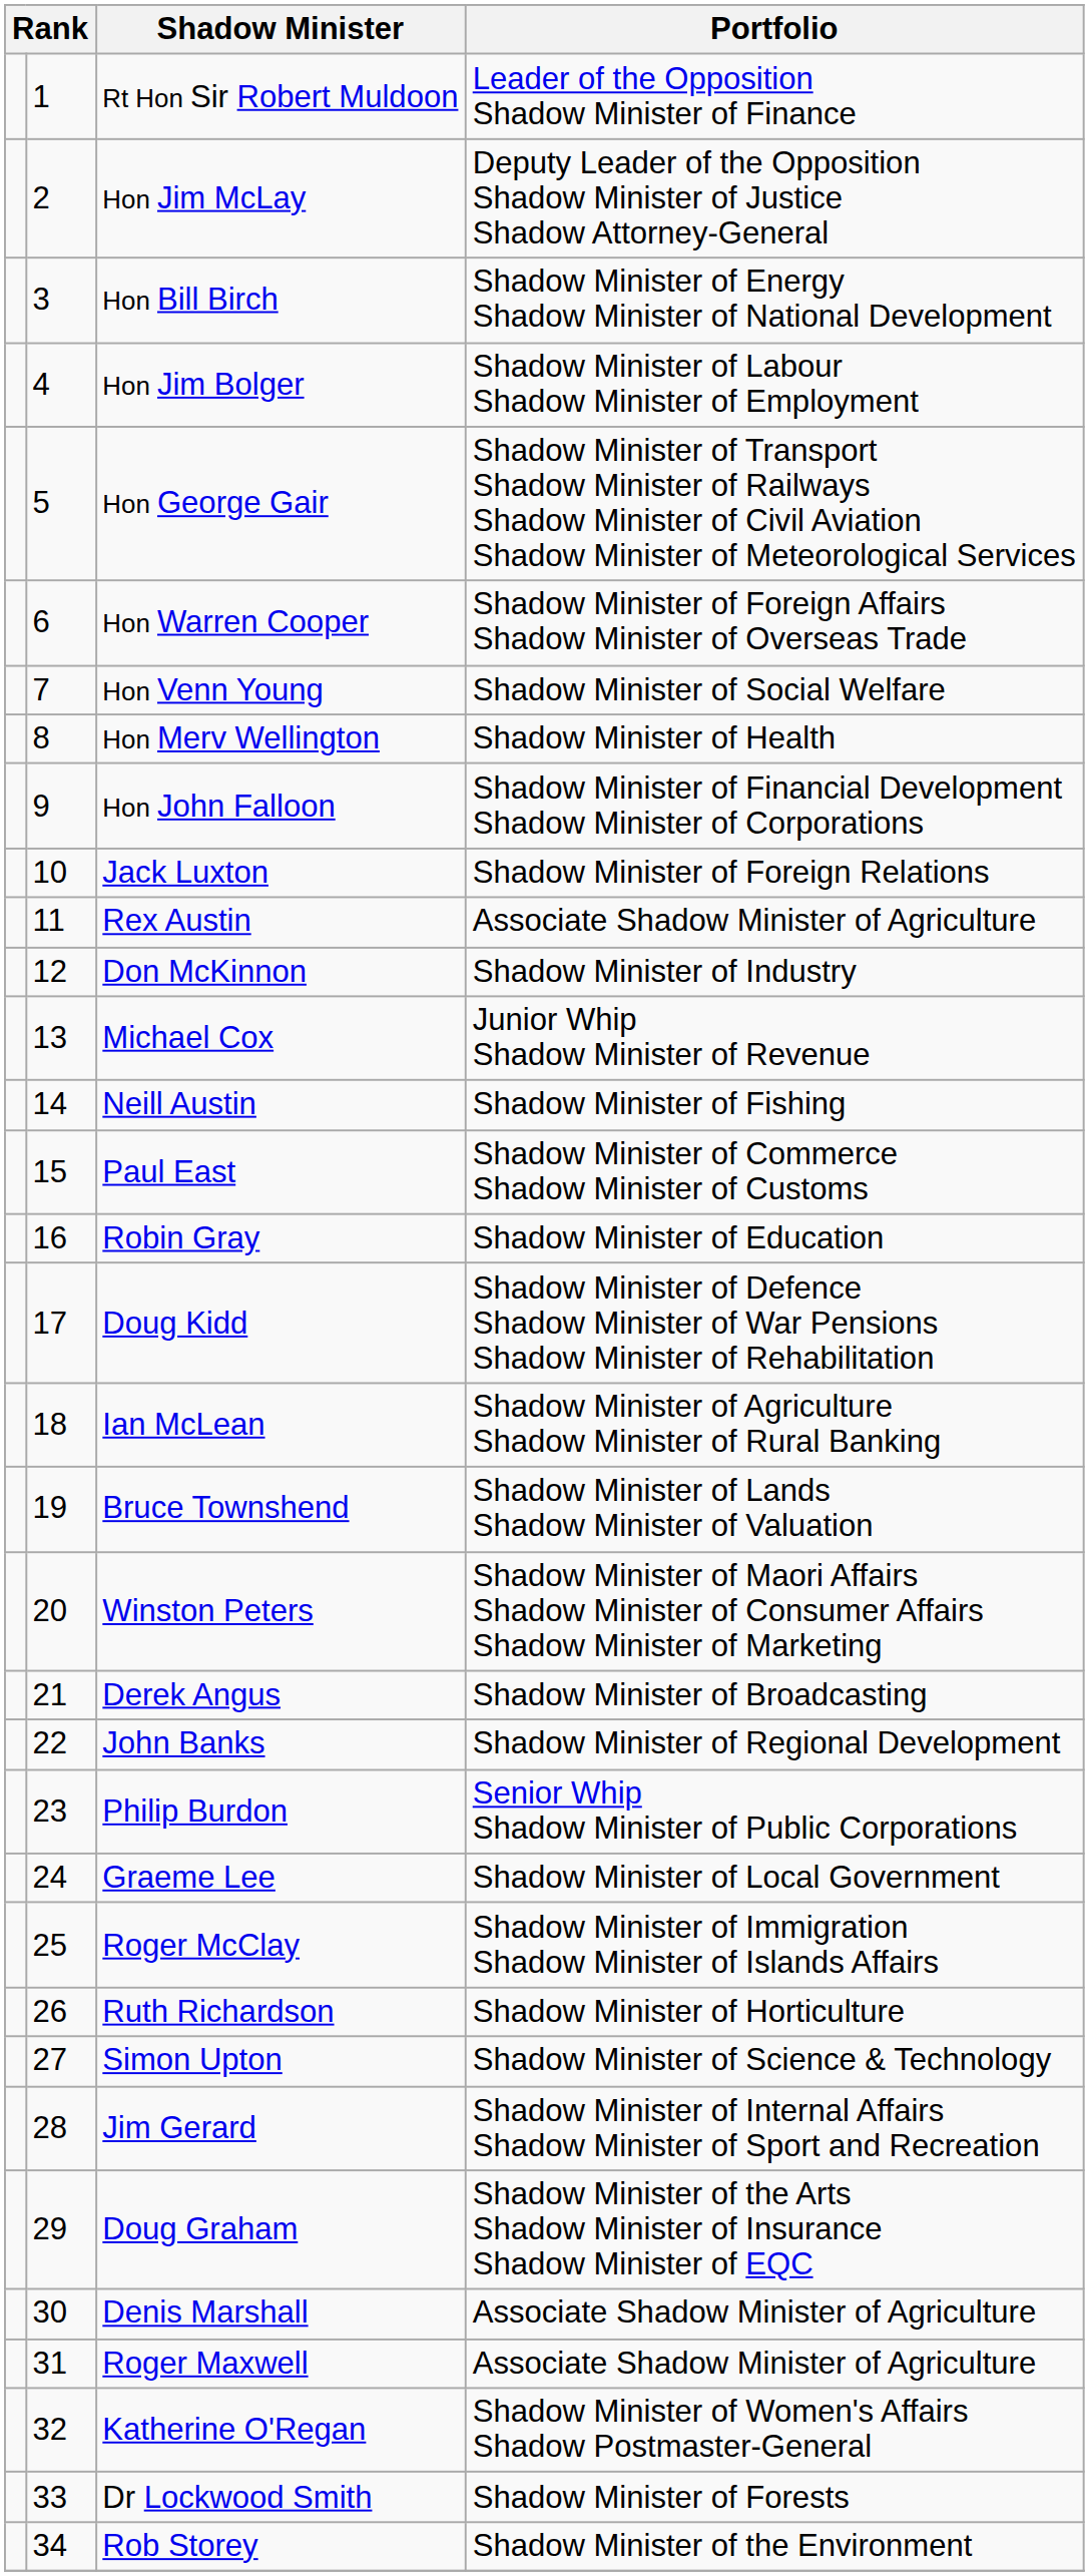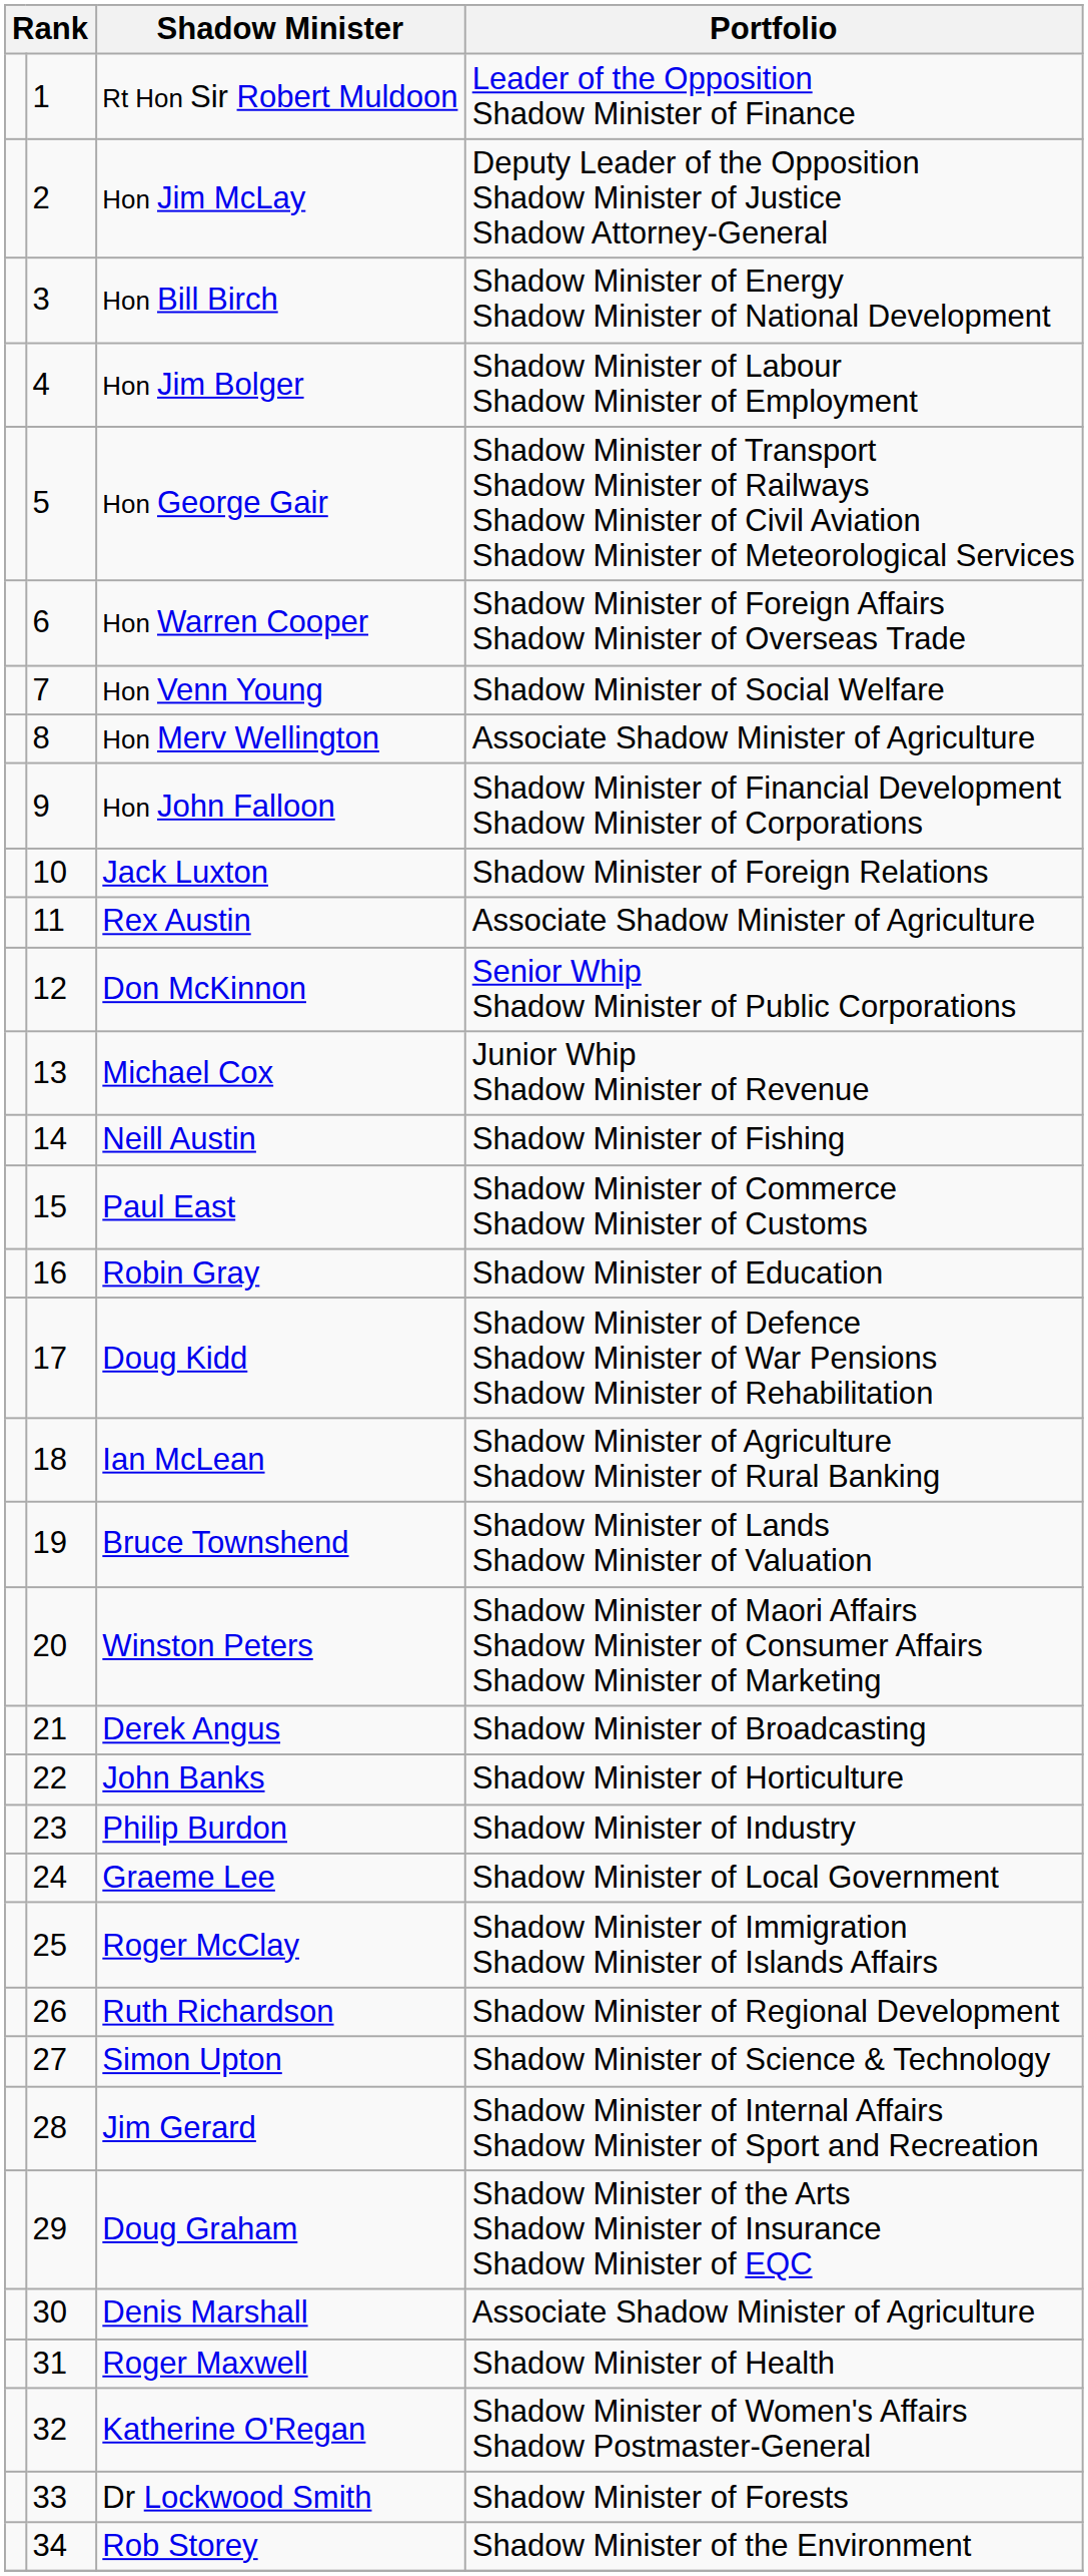 <table class="wikitable">
 <tr>
 <th colspan="2">Rank</th>
 <th>Shadow Minister</th>
 <th>Portfolio</th>
 </tr>
 <tr>
 <td bgcolor=></td>
 <td>1</td>
 <td><small>Rt Hon </small>Sir <a href='#'>Robert Muldoon</a></td>
 <td><a href='#'>Leader of the Opposition</a><br>Shadow Minister of Finance</td>
 </tr>
 <tr>
 <td bgcolor=></td>
 <td>2</td>
 <td><small>Hon </small><a href='#'>Jim McLay</a></td>
 <td>Deputy Leader of the Opposition<br>Shadow Minister of Justice<br>Shadow Attorney-General</td>
 </tr>
 <tr>
 <td bgcolor=></td>
 <td>3</td>
 <td><small>Hon </small><a href='#'>Bill Birch</a></td>
 <td>Shadow Minister of Energy<br>Shadow Minister of National Development</td>
 </tr>
 <tr>
 <td bgcolor=></td>
 <td>4</td>
 <td><small>Hon </small><a href='#'>Jim Bolger</a></td>
 <td>Shadow Minister of Labour<br>Shadow Minister of Employment</td>
 </tr>
 <tr>
 <td bgcolor=></td>
 <td>5</td>
 <td><small>Hon </small><a href='#'>George Gair</a></td>
 <td>Shadow Minister of Transport<br>Shadow Minister of Railways<br>Shadow Minister of Civil Aviation<br>Shadow Minister of Meteorological Services</td>
 </tr>
 <tr>
 <td bgcolor=></td>
 <td>6</td>
 <td><small>Hon </small><a href='#'>Warren Cooper</a></td>
 <td>Shadow Minister of Foreign Affairs<br>Shadow Minister of Overseas Trade</td>
 </tr>
 <tr>
 <td bgcolor=></td>
 <td>7</td>
 <td><small>Hon </small><a href='#'>Venn Young</a></td>
 <td>Shadow Minister of Social Welfare</td>
 </tr>
 <tr>
 <td bgcolor=></td>
 <td>8</td>
 <td><small>Hon </small><a href='#'>Merv Wellington</a></td>
-<td>Shadow Minister of Health</td>
+<td>Associate Shadow Minister of Agriculture</td>
 </tr>
 <tr>
 <td bgcolor=></td>
 <td>9</td>
 <td><small>Hon </small><a href='#'>John Falloon</a></td>
 <td>Shadow Minister of Financial Development<br>Shadow Minister of Corporations</td>
 </tr>
 <tr>
 <td bgcolor=></td>
 <td>10</td>
 <td><a href='#'>Jack Luxton</a></td>
 <td>Shadow Minister of Foreign Relations</td>
 </tr>
 <tr>
 <td bgcolor=></td>
 <td>11</td>
 <td><a href='#'>Rex Austin</a></td>
 <td>Associate Shadow Minister of Agriculture</td>
 </tr>
 <tr>
 <td bgcolor=></td>
 <td>12</td>
 <td><a href='#'>Don McKinnon</a></td>
-<td>Shadow Minister of Industry</td>
+<td><a href='#'>Senior Whip</a><br>Shadow Minister of Public Corporations</td>
 </tr>
 <tr>
 <td bgcolor=></td>
 <td>13</td>
 <td><a href='#'>Michael Cox</a></td>
 <td>Junior Whip<br>Shadow Minister of Revenue</td>
 </tr>
 <tr>
 <td bgcolor=></td>
 <td>14</td>
 <td><a href='#'>Neill Austin</a></td>
 <td>Shadow Minister of Fishing</td>
 </tr>
 <tr>
 <td bgcolor=></td>
 <td>15</td>
 <td><a href='#'>Paul East</a></td>
 <td>Shadow Minister of Commerce<br>Shadow Minister of Customs</td>
 </tr>
 <tr>
 <td bgcolor=></td>
 <td>16</td>
 <td><a href='#'>Robin Gray</a></td>
 <td>Shadow Minister of Education</td>
 </tr>
 <tr>
 <td bgcolor=></td>
 <td>17</td>
 <td><a href='#'>Doug Kidd</a></td>
 <td>Shadow Minister of Defence<br>Shadow Minister of War Pensions<br>Shadow Minister of Rehabilitation</td>
 </tr>
 <tr>
 <td bgcolor=></td>
 <td>18</td>
 <td><a href='#'>Ian McLean</a></td>
 <td>Shadow Minister of Agriculture<br>Shadow Minister of Rural Banking</td>
 </tr>
 <tr>
 <td bgcolor=></td>
 <td>19</td>
 <td><a href='#'>Bruce Townshend</a></td>
 <td>Shadow Minister of Lands<br>Shadow Minister of Valuation</td>
 </tr>
 <tr>
 <td bgcolor=></td>
 <td>20</td>
 <td><a href='#'>Winston Peters</a></td>
 <td>Shadow Minister of Maori Affairs<br>Shadow Minister of Consumer Affairs<br>Shadow Minister of Marketing</td>
 </tr>
 <tr>
 <td bgcolor=></td>
 <td>21</td>
 <td><a href='#'>Derek Angus</a></td>
 <td>Shadow Minister of Broadcasting</td>
 </tr>
 <tr>
 <td bgcolor=></td>
 <td>22</td>
 <td><a href='#'>John Banks</a></td>
-<td>Shadow Minister of Regional Development</td>
+<td>Shadow Minister of Horticulture</td>
 </tr>
 <tr>
 <td bgcolor=></td>
 <td>23</td>
 <td><a href='#'>Philip Burdon</a></td>
-<td><a href='#'>Senior Whip</a><br>Shadow Minister of Public Corporations</td>
+<td>Shadow Minister of Industry</td>
 </tr>
 <tr>
 <td bgcolor=></td>
 <td>24</td>
 <td><a href='#'>Graeme Lee</a></td>
 <td>Shadow Minister of Local Government</td>
 </tr>
 <tr>
 <td bgcolor=></td>
 <td>25</td>
 <td><a href='#'>Roger McClay</a></td>
 <td>Shadow Minister of Immigration<br>Shadow Minister of Islands Affairs</td>
 </tr>
 <tr>
 <td bgcolor=></td>
 <td>26</td>
 <td><a href='#'>Ruth Richardson</a></td>
-<td>Shadow Minister of Horticulture</td>
+<td>Shadow Minister of Regional Development</td>
 </tr>
 <tr>
 <td bgcolor=></td>
 <td>27</td>
 <td><a href='#'>Simon Upton</a></td>
 <td>Shadow Minister of Science & Technology</td>
 </tr>
 <tr>
 <td bgcolor=></td>
 <td>28</td>
 <td><a href='#'>Jim Gerard</a></td>
 <td>Shadow Minister of Internal Affairs<br>Shadow Minister of Sport and Recreation</td>
 </tr>
 <tr>
 <td bgcolor=></td>
 <td>29</td>
 <td><a href='#'>Doug Graham</a></td>
 <td>Shadow Minister of the Arts<br>Shadow Minister of Insurance<br>Shadow Minister of <a href='#'>EQC</a></td>
 </tr>
 <tr>
 <td bgcolor=></td>
 <td>30</td>
 <td><a href='#'>Denis Marshall</a></td>
 <td>Associate Shadow Minister of Agriculture</td>
 </tr>
 <tr>
 <td bgcolor=></td>
 <td>31</td>
 <td><a href='#'>Roger Maxwell</a></td>
-<td>Associate Shadow Minister of Agriculture</td>
+<td>Shadow Minister of Health</td>
 </tr>
 <tr>
 <td bgcolor=></td>
 <td>32</td>
 <td><a href='#'>Katherine O'Regan</a></td>
 <td>Shadow Minister of Women's Affairs<br>Shadow Postmaster-General</td>
 </tr>
 <tr>
 <td bgcolor=></td>
 <td>33</td>
 <td>Dr <a href='#'>Lockwood Smith</a></td>
 <td>Shadow Minister of Forests</td>
 </tr>
 <tr>
 <td bgcolor=></td>
 <td>34</td>
 <td><a href='#'>Rob Storey</a></td>
 <td>Shadow Minister of the Environment</td>
 </tr>
 <tr>
 </tr>
 </table>
